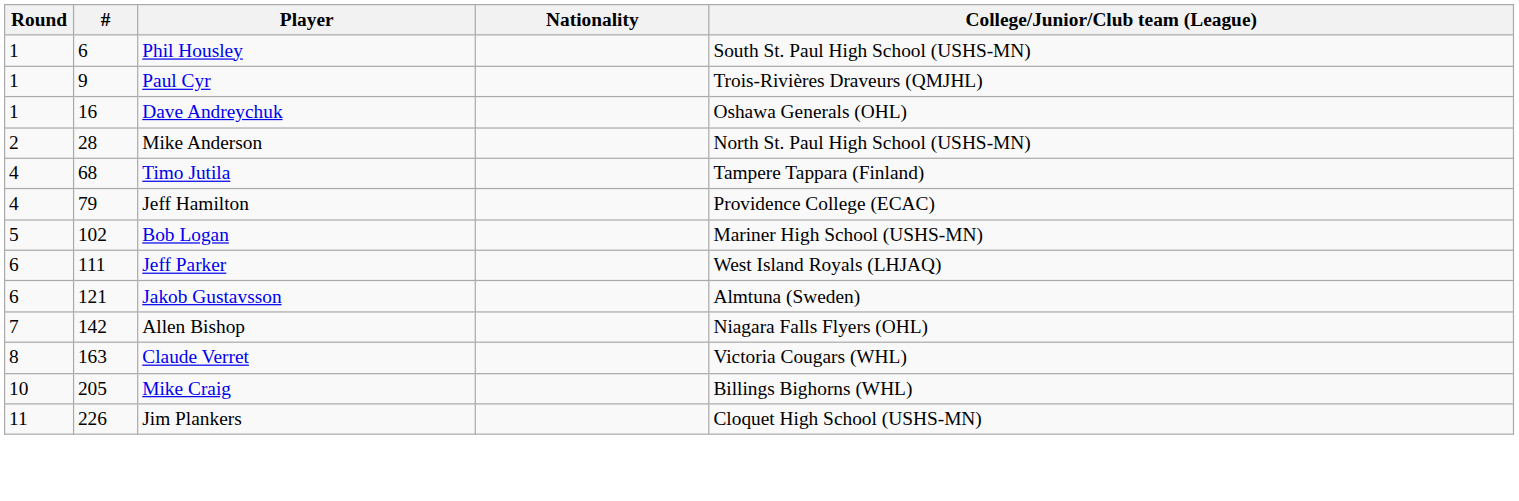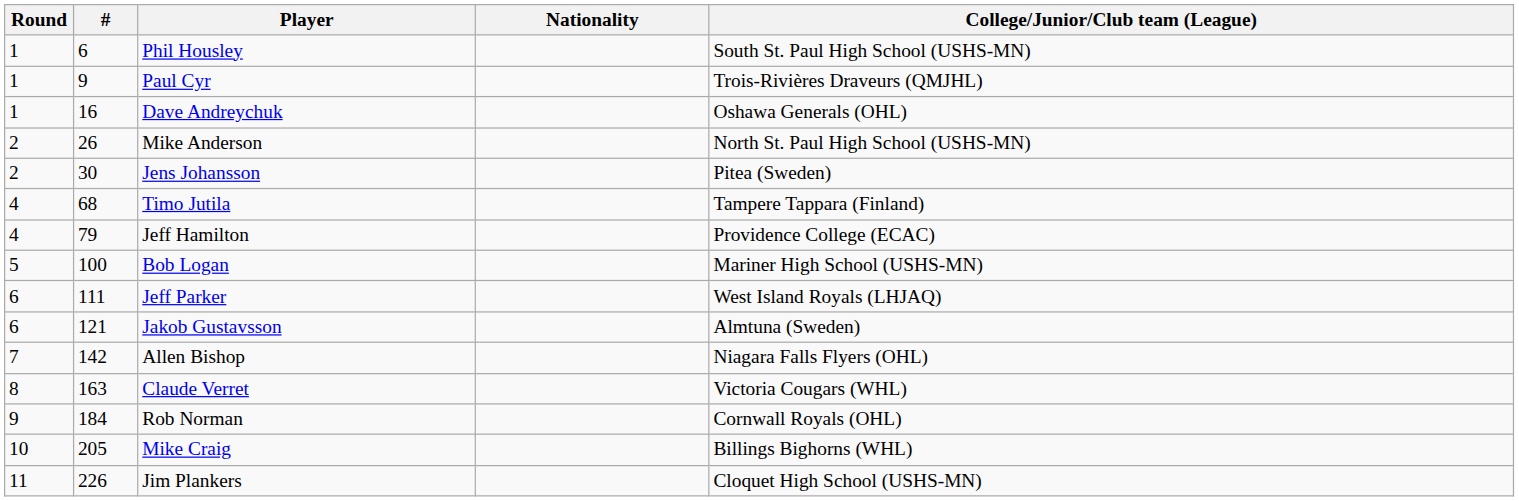 <table class="wikitable">
 <tr align="center">
 <th bgcolor="#DDDDFF" width="4.0%">Round</th>
 <th bgcolor="#DDDDFF" width="4.0%">#</th>
 <th bgcolor="#DDDDFF" width="21.0%">Player</th>
 <th bgcolor="#DDDDFF" width="14.5%">Nationality</th>
 <th bgcolor="#DDDDFF" width="50.0%">College/Junior/Club team (League)</th>
 </tr>
 <tr>
 <td>1</td>
 <td>6</td>
 <td><a href='#'>Phil Housley</a></td>
 <td></td>
 <td>South St. Paul High School (USHS-MN)</td>
 </tr>
 <tr>
 <td>1</td>
 <td>9</td>
 <td><a href='#'>Paul Cyr</a></td>
 <td></td>
 <td>Trois-Rivières Draveurs (QMJHL)</td>
 </tr>
 <tr>
 <td>1</td>
 <td>16</td>
 <td><a href='#'>Dave Andreychuk</a></td>
 <td></td>
 <td>Oshawa Generals (OHL)</td>
 </tr>
 <tr>
 <td>2</td>
-<td>28</td>
+<td>26</td>
 <td>Mike Anderson</td>
 <td></td>
 <td>North St. Paul High School (USHS-MN)</td>
+</tr>
+<tr>
+<td>2</td>
+<td>30</td>
+<td><a href='#'>Jens Johansson</a></td>
+<td></td>
+<td>Pitea (Sweden)</td>
 </tr>
 <tr>
 <td>4</td>
 <td>68</td>
 <td><a href='#'>Timo Jutila</a></td>
 <td></td>
 <td>Tampere Tappara (Finland)</td>
 </tr>
 <tr>
 <td>4</td>
 <td>79</td>
 <td>Jeff Hamilton</td>
 <td></td>
 <td>Providence College (ECAC)</td>
 </tr>
 <tr>
 <td>5</td>
-<td>102</td>
+<td>100</td>
 <td><a href='#'>Bob Logan</a></td>
 <td></td>
 <td>Mariner High School (USHS-MN)</td>
 </tr>
 <tr>
 <td>6</td>
 <td>111</td>
 <td><a href='#'>Jeff Parker</a></td>
 <td></td>
 <td>West Island Royals (LHJAQ)</td>
 </tr>
 <tr>
 <td>6</td>
 <td>121</td>
 <td><a href='#'>Jakob Gustavsson</a></td>
 <td></td>
 <td>Almtuna (Sweden)</td>
 </tr>
 <tr>
 <td>7</td>
 <td>142</td>
 <td>Allen Bishop</td>
 <td></td>
 <td>Niagara Falls Flyers (OHL)</td>
 </tr>
 <tr>
 <td>8</td>
 <td>163</td>
 <td><a href='#'>Claude Verret</a></td>
 <td></td>
 <td>Victoria Cougars (WHL)</td>
 </tr>
 <tr>
+<td>9</td>
+<td>184</td>
+<td>Rob Norman</td>
+<td></td>
+<td>Cornwall Royals (OHL)</td>
+</tr>
+<tr>
 <td>10</td>
 <td>205</td>
 <td><a href='#'>Mike Craig</a></td>
 <td></td>
 <td>Billings Bighorns (WHL)</td>
 </tr>
 <tr>
 <td>11</td>
 <td>226</td>
 <td>Jim Plankers</td>
 <td></td>
 <td>Cloquet High School (USHS-MN)</td>
 </tr>
 </table>
